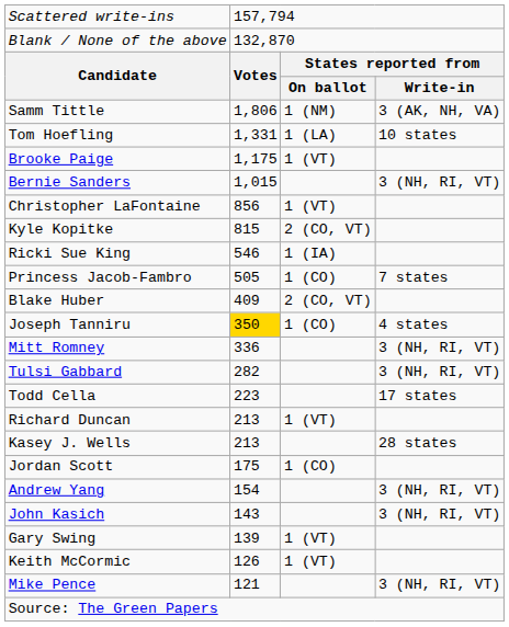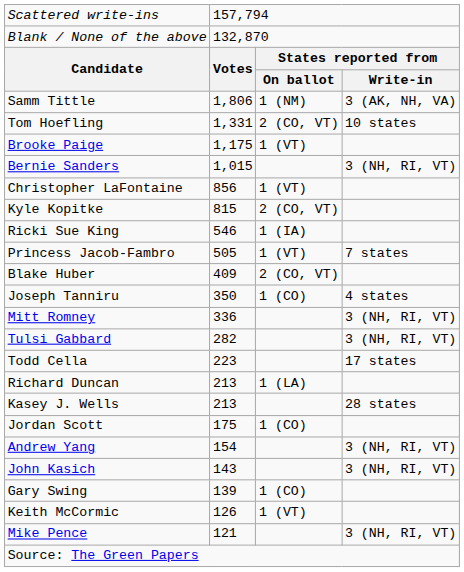 <table class="wikitable tpl-blanktable">
 <tr>
 <td><em>Scattered write-ins</em></td>
 <td colspan=3>157,794</td>
 </tr>
 <tr>
 <td><em>Blank / None of the above</em></td>
 <td colspan=3>132,870</td>
 </tr>
 <tr>
 <th rowspan=2>Candidate</th>
 <th rowspan=2>Votes</th>
 <th colspan=2>States reported from</th>
 </tr>
 <tr>
 <th>On ballot</th>
 <th>Write-in</th>
 </tr>
 <tr>
 <td>Samm Tittle</td>
 <td>1,806</td>
 <td>1 (NM)</td>
 <td>3 (AK, NH, VA)</td>
 </tr>
 <tr>
 <td>Tom Hoefling</td>
 <td>1,331</td>
-<td>1 (LA)</td>
+<td>2 (CO, VT)</td>
 <td>10 states</td>
 </tr>
 <tr>
 <td><a href='#'>Brooke Paige</a></td>
 <td>1,175</td>
 <td>1 (VT)</td>
 <td></td>
 </tr>
 <tr>
 <td><a href='#'>Bernie Sanders</a></td>
 <td>1,015</td>
 <td></td>
 <td>3 (NH, RI, VT)</td>
 </tr>
 <tr>
 <td>Christopher LaFontaine</td>
 <td>856</td>
 <td>1 (VT)</td>
 <td></td>
 </tr>
 <tr>
 <td>Kyle Kopitke</td>
 <td>815</td>
 <td>2 (CO, VT)</td>
 <td></td>
 </tr>
 <tr>
 <td>Ricki Sue King</td>
 <td>546</td>
 <td>1 (IA)</td>
 <td></td>
 </tr>
 <tr>
 <td>Princess Jacob-Fambro</td>
 <td>505</td>
-<td>1 (CO)</td>
+<td>1 (VT)</td>
 <td>7 states</td>
 </tr>
 <tr>
 <td>Blake Huber</td>
 <td>409</td>
 <td>2 (CO, VT)</td>
 <td></td>
 </tr>
 <tr>
 <td>Joseph Tanniru</td>
-<td style="background: gold;">350</td>
+<td>350</td>
 <td>1 (CO)</td>
 <td>4 states</td>
 </tr>
 <tr>
 <td><a href='#'>Mitt Romney</a></td>
 <td>336</td>
 <td></td>
 <td>3 (NH, RI, VT)</td>
 </tr>
 <tr>
 <td><a href='#'>Tulsi Gabbard</a></td>
 <td>282</td>
 <td></td>
 <td>3 (NH, RI, VT)</td>
 </tr>
 <tr>
 <td>Todd Cella</td>
 <td>223</td>
 <td></td>
 <td>17 states</td>
 </tr>
 <tr>
 <td>Richard Duncan</td>
 <td>213</td>
-<td>1 (VT)</td>
+<td>1 (LA)</td>
 <td></td>
 </tr>
 <tr>
 <td>Kasey J. Wells</td>
 <td>213</td>
 <td></td>
 <td>28 states</td>
 </tr>
 <tr>
 <td>Jordan Scott</td>
 <td>175</td>
 <td>1 (CO)</td>
 <td></td>
 </tr>
 <tr>
 <td><a href='#'>Andrew Yang</a></td>
 <td>154</td>
 <td></td>
 <td>3 (NH, RI, VT)</td>
 </tr>
 <tr>
 <td><a href='#'>John Kasich</a></td>
 <td>143</td>
 <td></td>
 <td>3 (NH, RI, VT)</td>
 </tr>
 <tr>
 <td>Gary Swing</td>
 <td>139</td>
-<td>1 (VT)</td>
+<td>1 (CO)</td>
 <td></td>
 </tr>
 <tr>
 <td>Keith McCormic</td>
 <td>126</td>
 <td>1 (VT)</td>
 <td></td>
 </tr>
 <tr>
 <td><a href='#'>Mike Pence</a></td>
 <td>121</td>
 <td></td>
 <td>3 (NH, RI, VT)</td>
 </tr>
 <tr>
 <td colspan="5" style="text-align:left;">Source: <a href='#'>The Green Papers</a>   </td>
 </tr>
 </table>
